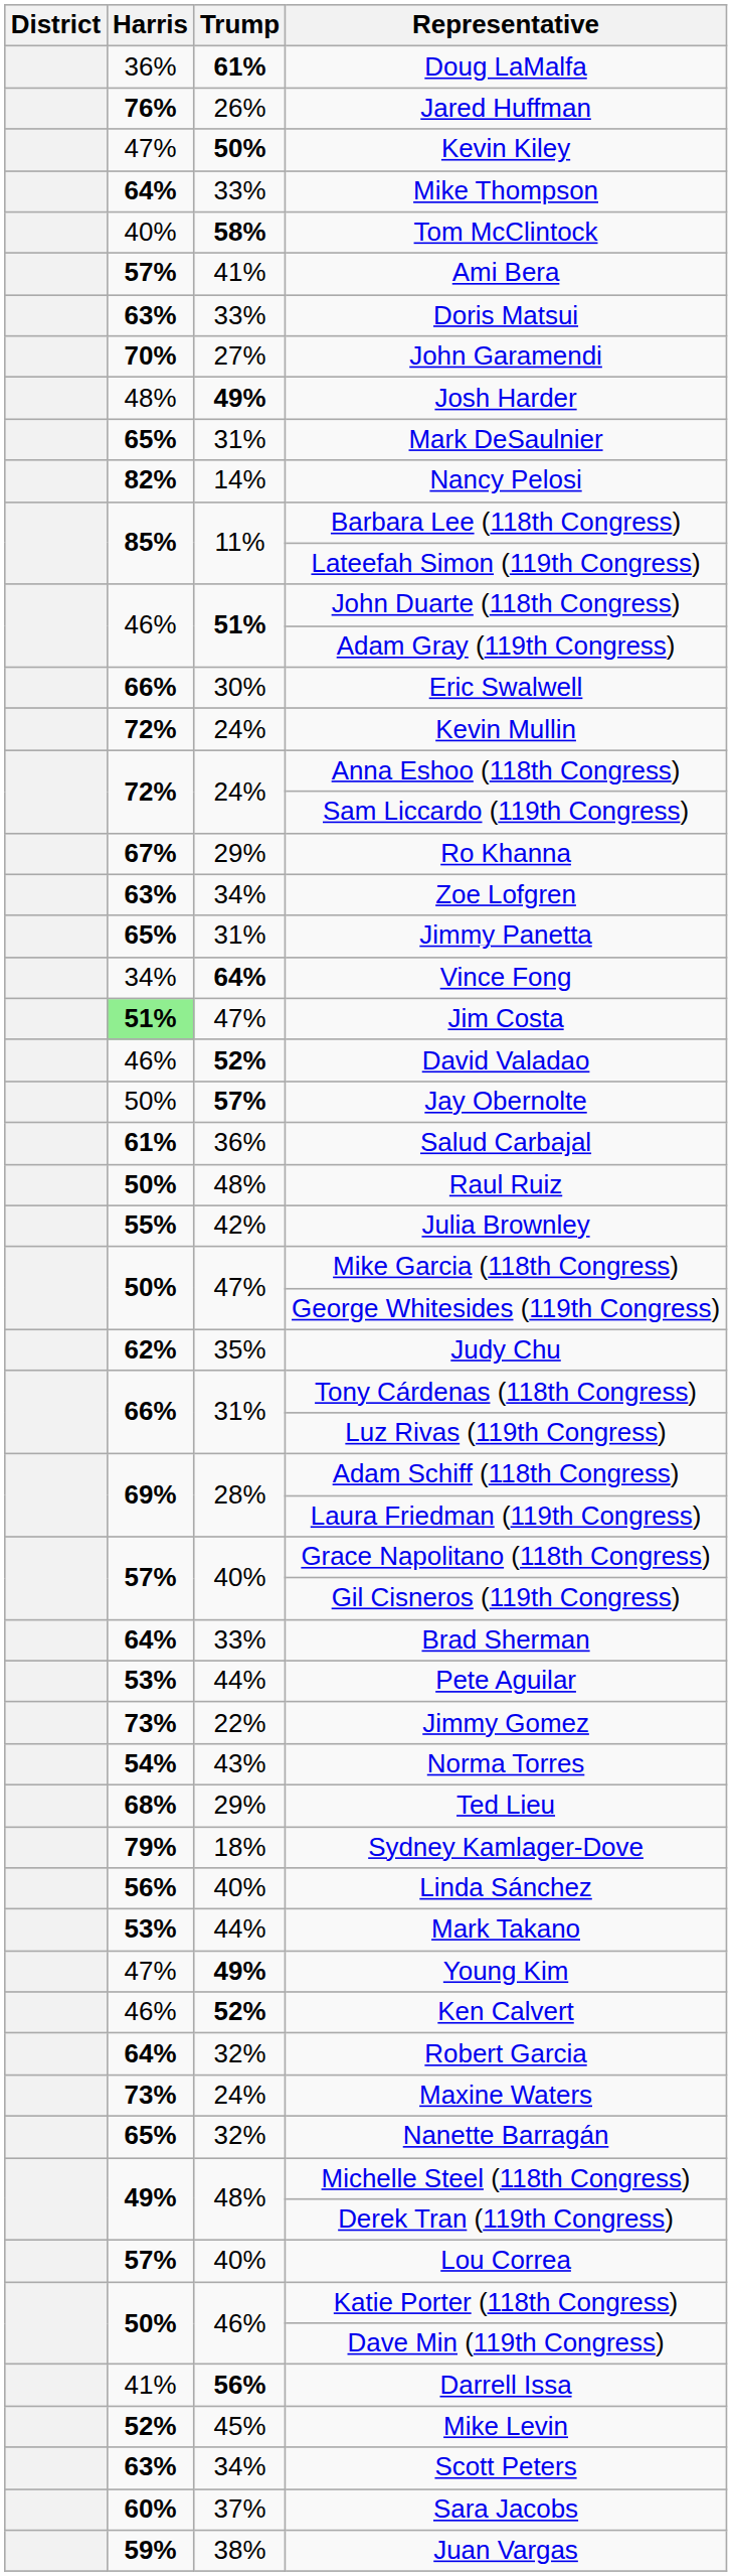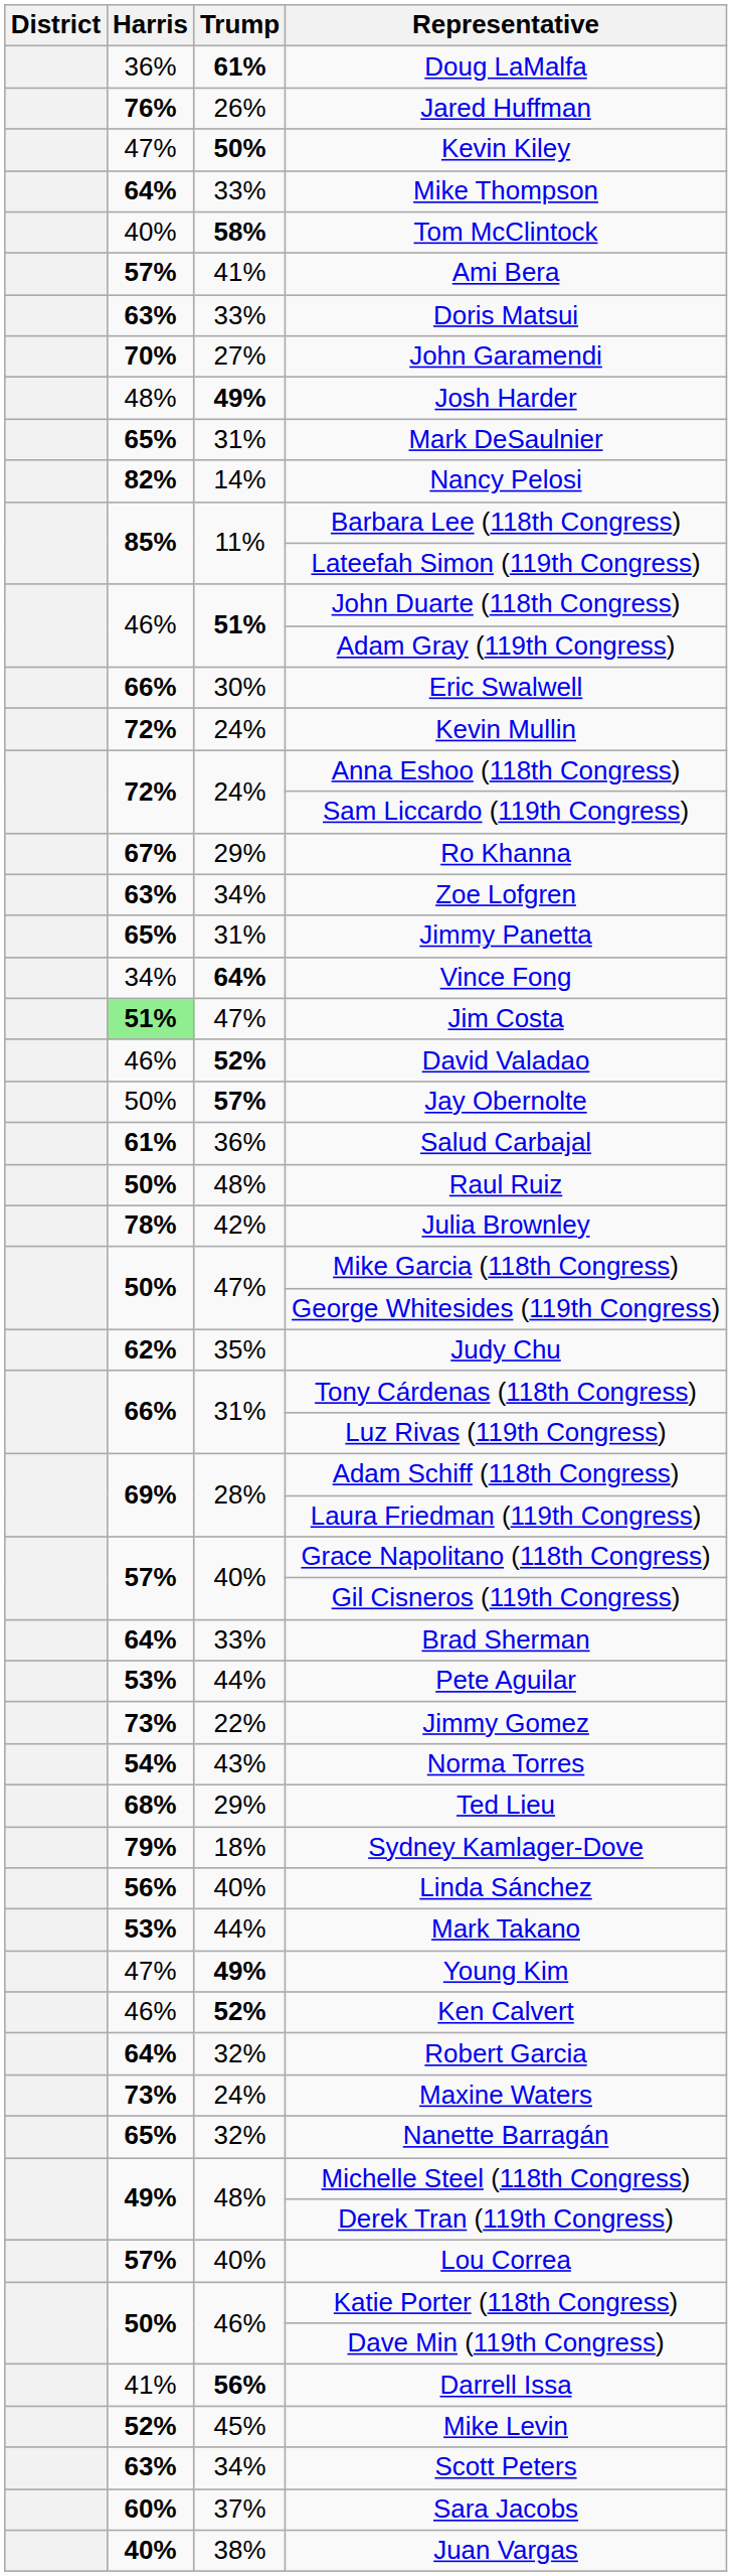 <table class="wikitable sortable">
 <tr>
 <th>District</th>
 <th>Harris</th>
 <th>Trump</th>
 <th>Representative</th>
 </tr>
 <tr align=center>
 <th></th>
 <td>36%</td>
 <td><strong>61%</strong></td>
 <td><a href='#'>Doug LaMalfa</a></td>
 </tr>
 <tr align=center>
 <th></th>
 <td><strong>76%</strong></td>
 <td>26%</td>
 <td><a href='#'>Jared Huffman</a></td>
 </tr>
 <tr align=center>
 <th></th>
 <td>47%</td>
 <td><strong>50%</strong></td>
 <td><a href='#'>Kevin Kiley</a></td>
 </tr>
 <tr align=center>
 <th></th>
 <td><strong>64%</strong></td>
 <td>33%</td>
 <td><a href='#'>Mike Thompson</a></td>
 </tr>
 <tr align=center>
 <th></th>
 <td>40%</td>
 <td><strong>58%</strong></td>
 <td><a href='#'>Tom McClintock</a></td>
 </tr>
 <tr align=center>
 <th></th>
 <td><strong>57%</strong></td>
 <td>41%</td>
 <td><a href='#'>Ami Bera</a></td>
 </tr>
 <tr align=center>
 <th></th>
 <td><strong>63%</strong></td>
 <td>33%</td>
 <td><a href='#'>Doris Matsui</a></td>
 </tr>
 <tr align=center>
 <th></th>
 <td><strong>70%</strong></td>
 <td>27%</td>
 <td><a href='#'>John Garamendi</a></td>
 </tr>
 <tr align=center>
 <th></th>
 <td>48%</td>
 <td><strong>49%</strong></td>
 <td><a href='#'>Josh Harder</a></td>
 </tr>
 <tr align=center>
 <th></th>
 <td><strong>65%</strong></td>
 <td>31%</td>
 <td><a href='#'>Mark DeSaulnier</a></td>
 </tr>
 <tr align=center>
 <th></th>
 <td><strong>82%</strong></td>
 <td>14%</td>
 <td><a href='#'>Nancy Pelosi</a></td>
 </tr>
 <tr align=center>
 <th rowspan=2 ></th>
 <td rowspan=2><strong>85%</strong></td>
 <td rowspan=2>11%</td>
 <td><a href='#'>Barbara Lee</a> (<a href='#'>118th Congress</a>)</td>
 </tr>
 <tr align=center>
 <td><a href='#'>Lateefah Simon</a> (<a href='#'>119th Congress</a>)</td>
 </tr>
 <tr align=center>
 <th rowspan=2 ></th>
 <td rowspan=2>46%</td>
 <td rowspan=2><strong>51%</strong></td>
 <td><a href='#'>John Duarte</a> (<a href='#'>118th Congress</a>)</td>
 </tr>
 <tr align=center>
 <td><a href='#'>Adam Gray</a> (<a href='#'>119th Congress</a>)</td>
 </tr>
 <tr align=center>
 <th></th>
 <td><strong>66%</strong></td>
 <td>30%</td>
 <td><a href='#'>Eric Swalwell</a></td>
 </tr>
 <tr align=center>
 <th></th>
 <td><strong>72%</strong></td>
 <td>24%</td>
 <td><a href='#'>Kevin Mullin</a></td>
 </tr>
 <tr align=center>
 <th rowspan=2 ></th>
 <td rowspan=2><strong>72%</strong></td>
 <td rowspan=2>24%</td>
 <td><a href='#'>Anna Eshoo</a> (<a href='#'>118th Congress</a>)</td>
 </tr>
 <tr align=center>
 <td><a href='#'>Sam Liccardo</a> (<a href='#'>119th Congress</a>)</td>
 </tr>
 <tr align=center>
 <th></th>
 <td><strong>67%</strong></td>
 <td>29%</td>
 <td><a href='#'>Ro Khanna</a></td>
 </tr>
 <tr align=center>
 <th></th>
 <td><strong>63%</strong></td>
 <td>34%</td>
 <td><a href='#'>Zoe Lofgren</a></td>
 </tr>
 <tr align=center>
 <th></th>
 <td><strong>65%</strong></td>
 <td>31%</td>
 <td><a href='#'>Jimmy Panetta</a></td>
 </tr>
 <tr align=center>
 <th></th>
 <td>34%</td>
 <td><strong>64%</strong></td>
 <td><a href='#'>Vince Fong</a></td>
 </tr>
 <tr align=center>
 <th></th>
 <td style="background: lightgreen;"><strong>51%</strong></td>
 <td>47%</td>
 <td><a href='#'>Jim Costa</a></td>
 </tr>
 <tr align=center>
 <th></th>
 <td>46%</td>
 <td><strong>52%</strong></td>
 <td><a href='#'>David Valadao</a></td>
 </tr>
 <tr align=center>
 <th></th>
 <td>50%</td>
 <td><strong>57%</strong></td>
 <td><a href='#'>Jay Obernolte</a></td>
 </tr>
 <tr align=center>
 <th></th>
 <td><strong>61%</strong></td>
 <td>36%</td>
 <td><a href='#'>Salud Carbajal</a></td>
 </tr>
 <tr align=center>
 <th></th>
 <td><strong>50%</strong></td>
 <td>48%</td>
 <td><a href='#'>Raul Ruiz</a></td>
 </tr>
 <tr align=center>
 <th></th>
-<td><strong>55%</strong></td>
+<td><strong>78%</strong></td>
 <td>42%</td>
 <td><a href='#'>Julia Brownley</a></td>
 </tr>
 <tr align=center>
 <th rowspan=2 ></th>
 <td rowspan=2><strong>50%</strong></td>
 <td rowspan=2>47%</td>
 <td><a href='#'>Mike Garcia</a> (<a href='#'>118th Congress</a>)</td>
 </tr>
 <tr align=center>
 <td><a href='#'>George Whitesides</a> (<a href='#'>119th Congress</a>)</td>
 </tr>
 <tr align=center>
 <th></th>
 <td><strong>62%</strong></td>
 <td>35%</td>
 <td><a href='#'>Judy Chu</a></td>
 </tr>
 <tr align=center>
 <th rowspan=2 ></th>
 <td rowspan=2><strong>66%</strong></td>
 <td rowspan=2>31%</td>
 <td><a href='#'>Tony Cárdenas</a> (<a href='#'>118th Congress</a>)</td>
 </tr>
 <tr align=center>
 <td><a href='#'>Luz Rivas</a> (<a href='#'>119th Congress</a>)</td>
 </tr>
 <tr align=center>
 <th rowspan=2 ></th>
 <td rowspan=2><strong>69%</strong></td>
 <td rowspan=2>28%</td>
 <td><a href='#'>Adam Schiff</a> (<a href='#'>118th Congress</a>)</td>
 </tr>
 <tr align=center>
 <td><a href='#'>Laura Friedman</a> (<a href='#'>119th Congress</a>)</td>
 </tr>
 <tr align=center>
 <th rowspan=2 ></th>
 <td rowspan=2><strong>57%</strong></td>
 <td rowspan=2>40%</td>
 <td><a href='#'>Grace Napolitano</a> (<a href='#'>118th Congress</a>)</td>
 </tr>
 <tr align=center>
 <td><a href='#'>Gil Cisneros</a> (<a href='#'>119th Congress</a>)</td>
 </tr>
 <tr align=center>
 <th></th>
 <td><strong>64%</strong></td>
 <td>33%</td>
 <td><a href='#'>Brad Sherman</a></td>
 </tr>
 <tr align=center>
 <th></th>
 <td><strong>53%</strong></td>
 <td>44%</td>
 <td><a href='#'>Pete Aguilar</a></td>
 </tr>
 <tr align=center>
 <th></th>
 <td><strong>73%</strong></td>
 <td>22%</td>
 <td><a href='#'>Jimmy Gomez</a></td>
 </tr>
 <tr align=center>
 <th></th>
 <td><strong>54%</strong></td>
 <td>43%</td>
 <td><a href='#'>Norma Torres</a></td>
 </tr>
 <tr align=center>
 <th></th>
 <td><strong>68%</strong></td>
 <td>29%</td>
 <td><a href='#'>Ted Lieu</a></td>
 </tr>
 <tr align=center>
 <th></th>
 <td><strong>79%</strong></td>
 <td>18%</td>
 <td><a href='#'>Sydney Kamlager-Dove</a></td>
 </tr>
 <tr align=center>
 <th></th>
 <td><strong>56%</strong></td>
 <td>40%</td>
 <td><a href='#'>Linda Sánchez</a></td>
 </tr>
 <tr align=center>
 <th></th>
 <td><strong>53%</strong></td>
 <td>44%</td>
 <td><a href='#'>Mark Takano</a></td>
 </tr>
 <tr align=center>
 <th></th>
 <td>47%</td>
 <td><strong>49%</strong></td>
 <td><a href='#'>Young Kim</a></td>
 </tr>
 <tr align=center>
 <th></th>
 <td>46%</td>
 <td><strong>52%</strong></td>
 <td><a href='#'>Ken Calvert</a></td>
 </tr>
 <tr align=center>
 <th></th>
 <td><strong>64%</strong></td>
 <td>32%</td>
 <td><a href='#'>Robert Garcia</a></td>
 </tr>
 <tr align=center>
 <th></th>
 <td><strong>73%</strong></td>
 <td>24%</td>
 <td><a href='#'>Maxine Waters</a></td>
 </tr>
 <tr align=center>
 <th></th>
 <td><strong>65%</strong></td>
 <td>32%</td>
 <td><a href='#'>Nanette Barragán</a></td>
 </tr>
 <tr align=center>
 <th rowspan=2 ></th>
 <td rowspan=2><strong>49%</strong></td>
 <td rowspan=2>48%</td>
 <td><a href='#'>Michelle Steel</a> (<a href='#'>118th Congress</a>)</td>
 </tr>
 <tr align=center>
 <td><a href='#'>Derek Tran</a> (<a href='#'>119th Congress</a>)</td>
 </tr>
 <tr align=center>
 <th></th>
 <td><strong>57%</strong></td>
 <td>40%</td>
 <td><a href='#'>Lou Correa</a></td>
 </tr>
 <tr align=center>
 <th rowspan=2 ></th>
 <td rowspan=2><strong>50%</strong></td>
 <td rowspan=2>46%</td>
 <td><a href='#'>Katie Porter</a> (<a href='#'>118th Congress</a>)</td>
 </tr>
 <tr align=center>
 <td><a href='#'>Dave Min</a> (<a href='#'>119th Congress</a>)</td>
 </tr>
 <tr align=center>
 <th></th>
 <td>41%</td>
 <td><strong>56%</strong></td>
 <td><a href='#'>Darrell Issa</a></td>
 </tr>
 <tr align=center>
 <th></th>
 <td><strong>52%</strong></td>
 <td>45%</td>
 <td><a href='#'>Mike Levin</a></td>
 </tr>
 <tr align=center>
 <th></th>
 <td><strong>63%</strong></td>
 <td>34%</td>
 <td><a href='#'>Scott Peters</a></td>
 </tr>
 <tr align=center>
 <th></th>
 <td><strong>60%</strong></td>
 <td>37%</td>
 <td><a href='#'>Sara Jacobs</a></td>
 </tr>
 <tr align=center>
 <th></th>
-<td><strong>59%</strong></td>
+<td><strong>40%</strong></td>
 <td>38%</td>
 <td><a href='#'>Juan Vargas</a></td>
 </tr>
 </table>
